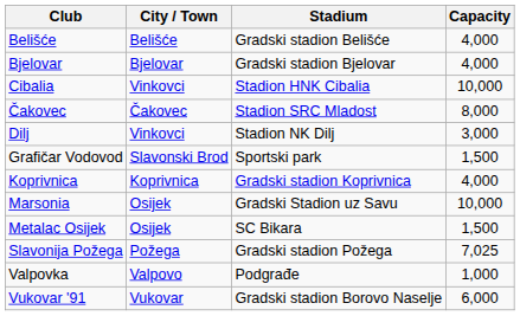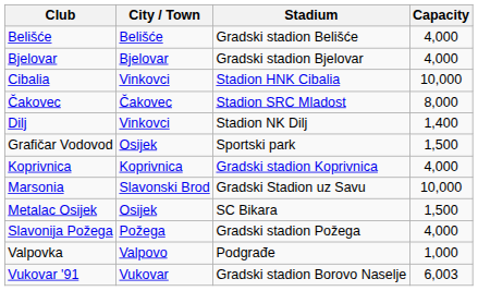 <table class="wikitable sortable">
 <tr>
 <th>Club</th>
 <th>City / Town</th>
 <th>Stadium</th>
 <th>Capacity</th>
 </tr>
 <tr>
 <td><a href='#'>Belišće</a></td>
 <td><a href='#'>Belišće</a></td>
 <td>Gradski stadion Belišće</td>
 <td align="center">4,000</td>
 </tr>
 <tr>
 <td><a href='#'>Bjelovar</a></td>
 <td><a href='#'>Bjelovar</a></td>
 <td>Gradski stadion Bjelovar</td>
 <td align="center">4,000</td>
 </tr>
 <tr>
 <td><a href='#'>Cibalia</a></td>
 <td><a href='#'>Vinkovci</a></td>
 <td><a href='#'>Stadion HNK Cibalia</a></td>
 <td align="center">10,000</td>
 </tr>
 <tr>
 <td><a href='#'>Čakovec</a></td>
 <td><a href='#'>Čakovec</a></td>
 <td><a href='#'>Stadion SRC Mladost</a></td>
 <td align="center">8,000</td>
 </tr>
 <tr>
 <td><a href='#'>Dilj</a></td>
 <td><a href='#'>Vinkovci</a></td>
 <td>Stadion NK Dilj</td>
-<td align="center">3,000</td>
+<td align="center">1,400</td>
 </tr>
 <tr>
 <td>Grafičar Vodovod</td>
-<td><a href='#'>Slavonski Brod</a></td>
+<td><a href='#'>Osijek</a></td>
 <td>Sportski park</td>
 <td align="center">1,500</td>
 </tr>
 <tr>
 <td><a href='#'>Koprivnica</a></td>
 <td><a href='#'>Koprivnica</a></td>
 <td><a href='#'>Gradski stadion Koprivnica</a></td>
 <td align="center">4,000</td>
 </tr>
 <tr>
 <td><a href='#'>Marsonia</a></td>
-<td><a href='#'>Osijek</a></td>
+<td><a href='#'>Slavonski Brod</a></td>
 <td>Gradski Stadion uz Savu</td>
 <td align="center">10,000</td>
 </tr>
 <tr>
 <td><a href='#'>Metalac Osijek</a></td>
 <td><a href='#'>Osijek</a></td>
 <td>SC Bikara</td>
 <td align="center">1,500</td>
 </tr>
 <tr>
 <td><a href='#'>Slavonija Požega</a></td>
 <td><a href='#'>Požega</a></td>
 <td>Gradski stadion Požega</td>
-<td align="center">7,025</td>
+<td align="center">4,000</td>
 </tr>
 <tr>
 <td>Valpovka</td>
 <td><a href='#'>Valpovo</a></td>
 <td>Podgrađe</td>
 <td align="center">1,000</td>
 </tr>
 <tr>
 <td><a href='#'>Vukovar '91</a></td>
 <td><a href='#'>Vukovar</a></td>
 <td>Gradski stadion Borovo Naselje</td>
-<td align="center">6,000</td>
+<td align="center">6,003</td>
 </tr>
 </table>
